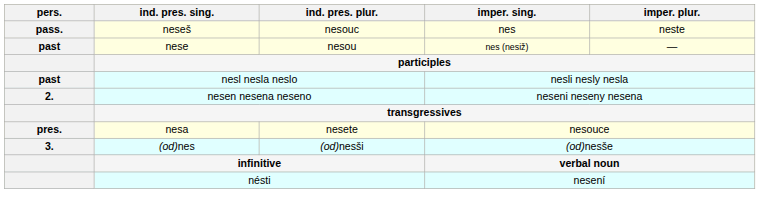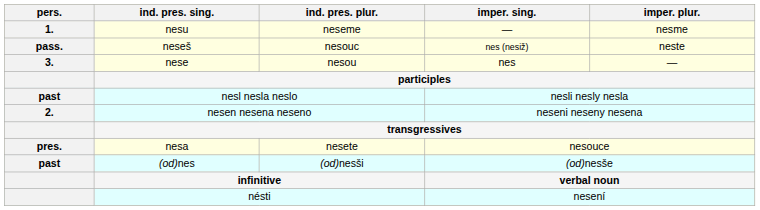 <table class="wikitable" border="1" width=90% style="text-align:center; background:lightyellow">
 <tr>
 <th>pers.</th>
 <th width=22%>ind. pres. sing.</th>
 <th width=22%>ind. pres. plur.</th>
 <th width=22%>imper. sing.</th>
 <th width=22%>imper. plur.</th>
 </tr>
 <tr>
+<th>1.</th>
+<td>nesu</td>
+<td>neseme</td>
+<td>—</td>
+<td>nesme</td>
+</tr>
+<tr>
 <th>pass.</th>
 <td>neseš</td>
 <td>nesouc</td>
-<td>nes</td>
+<td><small>nes (nesiž)</small></td>
 <td>neste</td>
 </tr>
 <tr>
-<th>past</th>
+<th>3.</th>
 <td>nese</td>
 <td>nesou</td>
-<td><small>nes (nesiž)</small></td>
+<td>nes</td>
 <td>—</td>
 </tr>
 <tr style="font-weight:bold; background:whitesmoke">
 <th> </th>
 <td colspan=4>participles</td>
 </tr>
 <tr style="background:lightcyan">
 <th>past</th>
 <td colspan=2>nesl nesla neslo</td>
 <td colspan=2>nesli nesly nesla</td>
 </tr>
 <tr style="background:lightcyan">
 <th>2.</th>
 <td colspan=2>nesen nesena neseno</td>
 <td colspan=2>neseni neseny nesena</td>
 </tr>
 <tr style="font-weight:bold; background:whitesmoke">
 <th> </th>
 <td colspan=4>transgressives</td>
 </tr>
 <tr>
 <th>pres.</th>
 <td>nesa</td>
 <td>nesete</td>
 <td colspan=2>nesouce</td>
 </tr>
 <tr style="background:lightcyan">
-<th>3.</th>
+<th>past</th>
 <td><em>(od)</em>nes</td>
 <td><em>(od)</em>nesši</td>
 <td colspan=2><em>(od)</em>nesše</td>
 </tr>
 <tr style="font-weight:bold; background:whitesmoke">
 <th> </th>
 <td colspan=2>infinitive</td>
 <td colspan=2>verbal noun</td>
 </tr>
 <tr style="background:lightcyan">
 <th> </th>
 <td colspan=2>nésti</td>
 <td colspan=2>nesení</td>
 </tr>
 </table>
